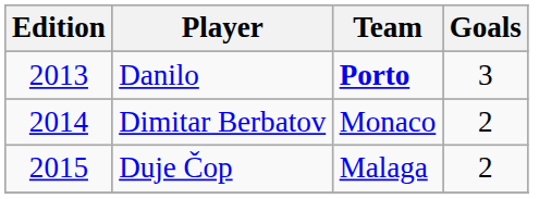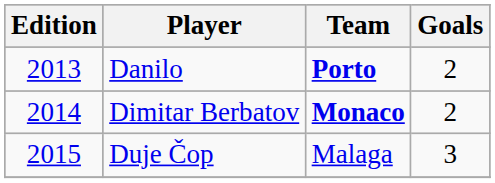 <table class="wikitable" style="text-align: center;">
 <tr>
 <th>Edition</th>
 <th>Player</th>
 <th>Team</th>
 <th>Goals</th>
 </tr>
 <tr>
 <td rowspan=1><a href='#'>2013</a></td>
 <td align="left"> <a href='#'>Danilo</a></td>
 <td align="left"><strong> <a href='#'>Porto</a></strong></td>
-<td align="center">3</td>
+<td align="center">2</td>
 </tr>
 <tr>
 <td rowspan=1><a href='#'>2014</a></td>
 <td align="left"> <a href='#'>Dimitar Berbatov</a></td>
-<td align="left"> <a href='#'>Monaco</a></td>
+<td align="left"><strong> <a href='#'>Monaco</a></strong></td>
 <td align="center">2</td>
 </tr>
 <tr>
 <td rowspan=1><a href='#'>2015</a></td>
 <td align="left"> <a href='#'>Duje Čop</a></td>
 <td align="left"> <a href='#'>Malaga</a></td>
-<td align="center">2</td>
+<td align="center">3</td>
 </tr>
 <tr>
 </tr>
 </table>
